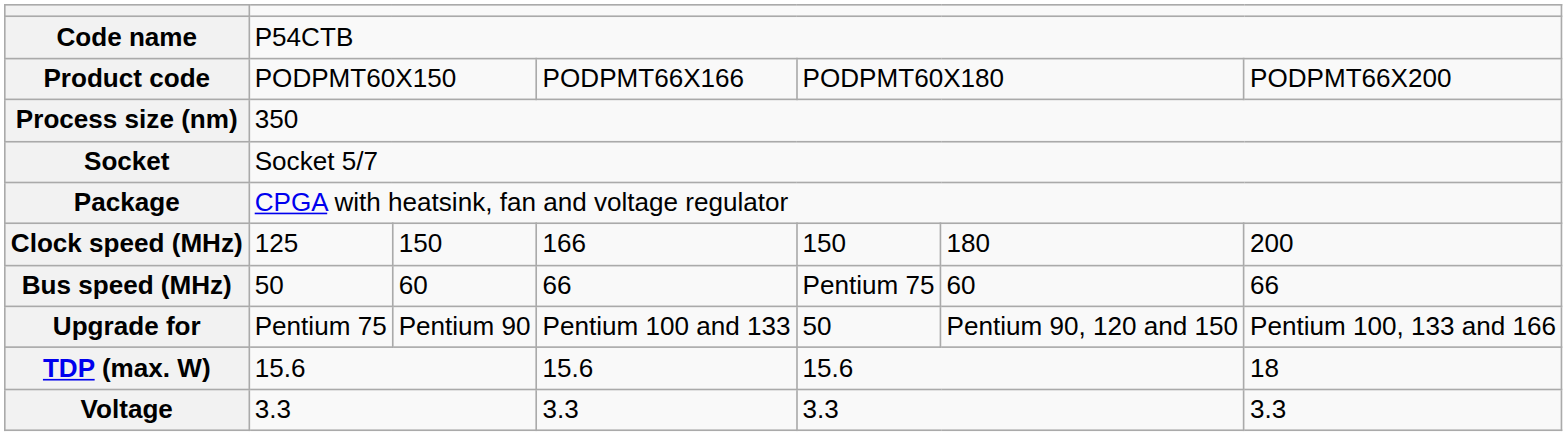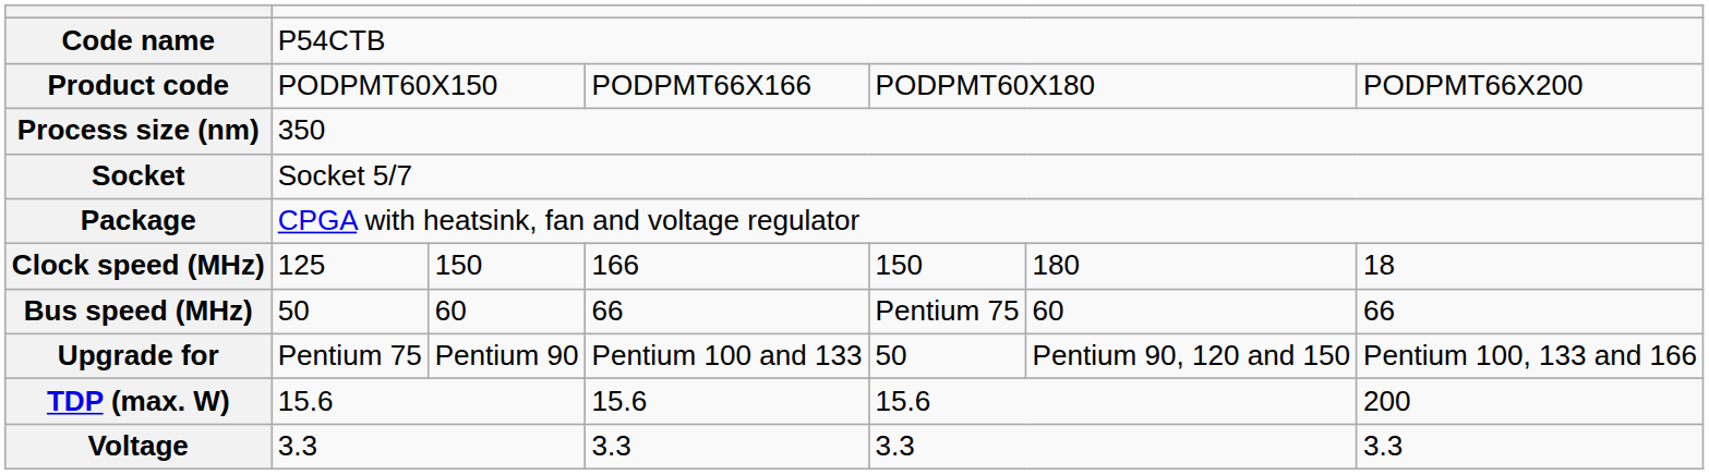 <table class="wikitable">
 <tr>
 <th></th>
 <td colspan="7"></td>
 </tr>
 <tr>
 <th>Code name</th>
 <td colspan="6">P54CTB</td>
 </tr>
 <tr>
 <th>Product code</th>
 <td colspan="2">PODPMT60X150</td>
 <td>PODPMT66X166</td>
 <td colspan="2">PODPMT60X180</td>
 <td>PODPMT66X200</td>
 </tr>
 <tr>
 <th>Process size (nm)</th>
 <td colspan="7">350</td>
 </tr>
 <tr>
 <th>Socket</th>
 <td colspan="6">Socket 5/7</td>
 </tr>
 <tr>
 <th>Package</th>
 <td colspan="6"><a href='#'>CPGA</a> with heatsink, fan and voltage regulator</td>
 </tr>
 <tr>
 <th>Clock speed (MHz)</th>
 <td>125</td>
 <td>150</td>
 <td>166</td>
 <td>150</td>
 <td>180</td>
-<td>200</td>
+<td>18</td>
 </tr>
 <tr>
 <th>Bus speed (MHz)</th>
 <td>50</td>
 <td>60</td>
 <td>66</td>
 <td>Pentium 75</td>
 <td>60</td>
 <td>66</td>
 </tr>
 <tr>
 <th>Upgrade for</th>
 <td>Pentium 75</td>
 <td>Pentium 90</td>
 <td>Pentium 100 and 133</td>
 <td>50</td>
 <td>Pentium 90, 120 and 150</td>
 <td>Pentium 100, 133 and 166</td>
 </tr>
 <tr>
 <th><a href='#'>TDP</a> (max. W)</th>
 <td colspan="2">15.6</td>
 <td>15.6</td>
 <td colspan="2">15.6</td>
-<td>18</td>
+<td>200</td>
 </tr>
 <tr>
 <th>Voltage</th>
 <td colspan="2">3.3</td>
 <td>3.3</td>
 <td colspan="2">3.3</td>
 <td>3.3</td>
 </tr>
 </table>
